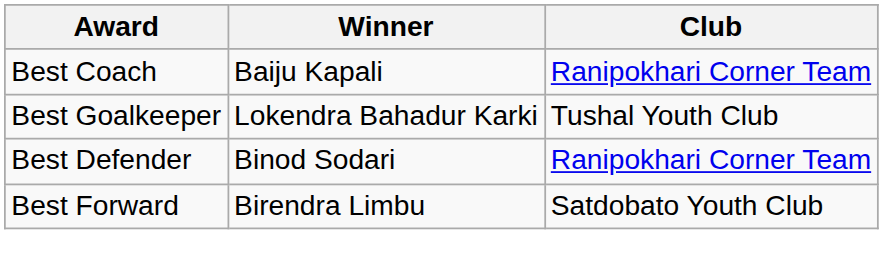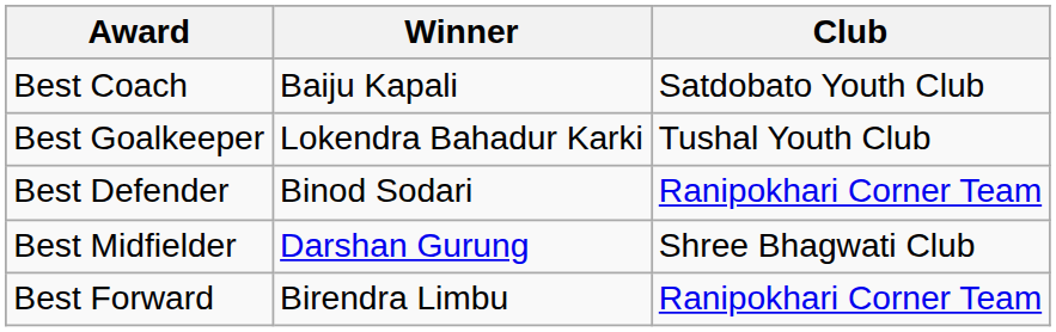 <table class="wikitable">
 <tr>
 <th>Award</th>
 <th>Winner</th>
 <th>Club</th>
 </tr>
 <tr>
 <td>Best Coach</td>
 <td>Baiju Kapali</td>
-<td><a href='#'>Ranipokhari Corner Team</a></td>
+<td>Satdobato Youth Club</td>
 </tr>
 <tr>
 <td>Best Goalkeeper</td>
 <td>Lokendra Bahadur Karki</td>
 <td>Tushal Youth Club</td>
 </tr>
 <tr>
 <td>Best Defender</td>
 <td>Binod Sodari</td>
 <td><a href='#'>Ranipokhari Corner Team</a></td>
 </tr>
 <tr>
+<td>Best Midfielder</td>
+<td><a href='#'>Darshan Gurung</a></td>
+<td>Shree Bhagwati Club</td>
+</tr>
+<tr>
 <td>Best Forward</td>
 <td>Birendra Limbu</td>
-<td>Satdobato Youth Club</td>
+<td><a href='#'>Ranipokhari Corner Team</a></td>
 </tr>
 </table>
